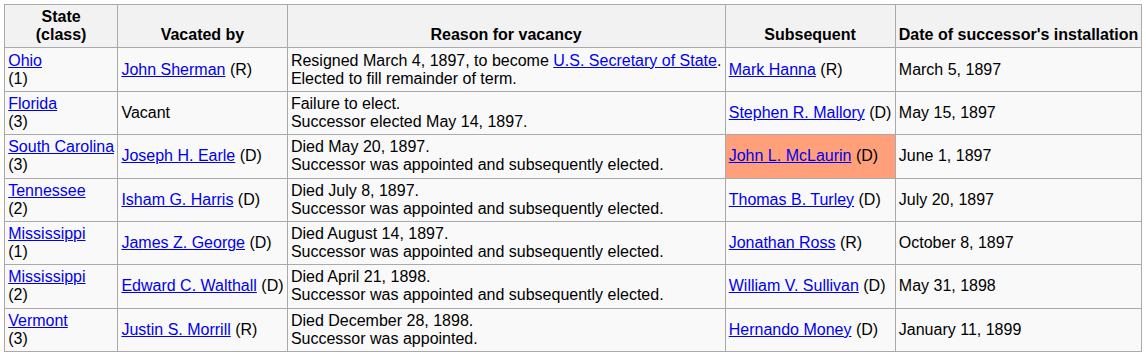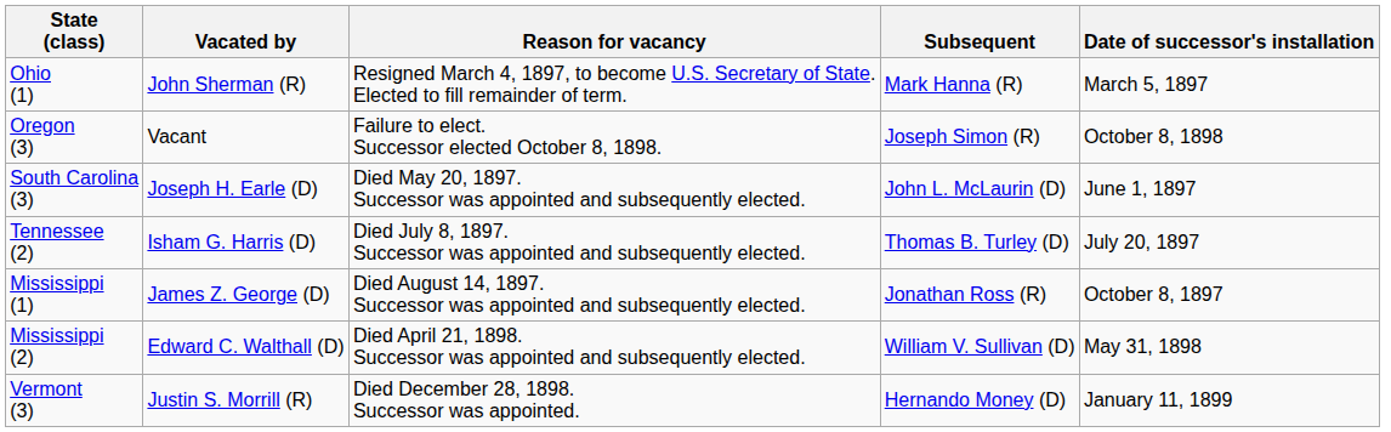 <table class="wikitable sortable">
 <tr valign=bottom>
 <th>State<br>(class)</th>
 <th>Vacated by</th>
 <th>Reason for vacancy</th>
 <th>Subsequent</th>
 <th>Date of successor's installation</th>
 </tr>
 <tr>
 <td><a href='#'>Ohio</a><br>(1)</td>
 <td><a href='#'>John Sherman</a> (R)</td>
 <td>Resigned March 4, 1897, to become <a href='#'>U.S. Secretary of State</a>.<br>Elected to fill remainder of term.</td>
 <td><a href='#'>Mark Hanna</a> (R)</td>
 <td>March 5, 1897</td>
 </tr>
 <tr>
-<td><a href='#'>Florida</a><br>(3)</td>
+<td><a href='#'>Oregon</a><br>(3)</td>
 <td>Vacant</td>
-<td>Failure to elect.<br>Successor elected May 14, 1897.</td>
-<td><a href='#'>Stephen R. Mallory</a> (D)</td>
-<td>May 15, 1897</td>
+<td>Failure to elect.<br>Successor elected October 8, 1898.</td>
+<td><a href='#'>Joseph Simon</a> (R)</td>
+<td>October 8, 1898</td>
 </tr>
 <tr>
 <td><a href='#'>South Carolina</a><br>(3)</td>
 <td><a href='#'>Joseph H. Earle</a> (D)</td>
 <td>Died May 20, 1897.<br>Successor was appointed and subsequently elected.</td>
-<td style="background: lightsalmon;"><a href='#'>John L. McLaurin</a> (D)</td>
+<td><a href='#'>John L. McLaurin</a> (D)</td>
 <td>June 1, 1897</td>
 </tr>
 <tr>
 <td><a href='#'>Tennessee</a><br>(2)</td>
 <td><a href='#'>Isham G. Harris</a> (D)</td>
 <td>Died July 8, 1897.<br>Successor was appointed and subsequently elected.</td>
 <td><a href='#'>Thomas B. Turley</a> (D)</td>
 <td>July 20, 1897</td>
 </tr>
 <tr>
 <td><a href='#'>Mississippi</a><br>(1)</td>
 <td><a href='#'>James Z. George</a> (D)</td>
 <td>Died August 14, 1897.<br>Successor was appointed and subsequently elected.</td>
 <td><a href='#'>Jonathan Ross</a> (R)</td>
 <td>October 8, 1897</td>
 </tr>
 <tr>
 <td><a href='#'>Mississippi</a><br>(2)</td>
 <td><a href='#'>Edward C. Walthall</a> (D)</td>
 <td>Died April 21, 1898.<br>Successor was appointed and subsequently elected.</td>
 <td><a href='#'>William V. Sullivan</a> (D)</td>
 <td>May 31, 1898</td>
 </tr>
 <tr>
 <td><a href='#'>Vermont</a><br>(3)</td>
 <td><a href='#'>Justin S. Morrill</a> (R)</td>
 <td>Died December 28, 1898.<br>Successor was appointed.</td>
 <td><a href='#'>Hernando Money</a> (D)</td>
 <td>January 11, 1899</td>
 </tr>
 </table>
